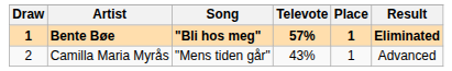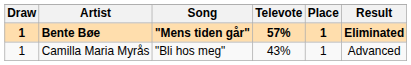 <table class="sortable wikitable" style="margin: 1em auto 1em auto; text-align:center">
 <tr>
 </tr>
 <tr>
 <th>Draw</th>
 <th>Artist</th>
 <th>Song</th>
 <th>Televote</th>
 <th>Place</th>
 <th>Result</th>
 </tr>
 <tr style="font-weight:bold; background:navajowhite;">
 <td>1</td>
 <td align="left">Bente Bøe</td>
-<td align="left">"Bli hos meg"</td>
+<td align="left">"Mens tiden går"</td>
 <td>57%</td>
 <td>1</td>
 <td>Eliminated</td>
 </tr>
 <tr>
-<td>2</td>
+<td>1</td>
 <td align="left">Camilla Maria Myrås</td>
-<td align="left">"Mens tiden går"</td>
+<td align="left">"Bli hos meg"</td>
 <td>43%</td>
 <td>1</td>
 <td>Advanced</td>
 </tr>
 </table>
